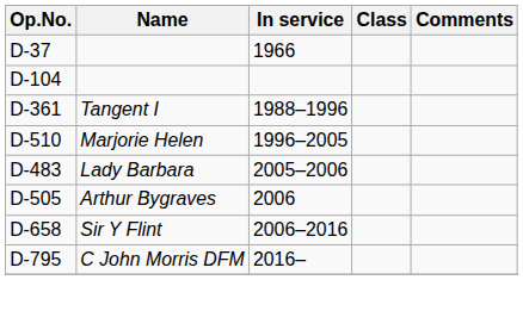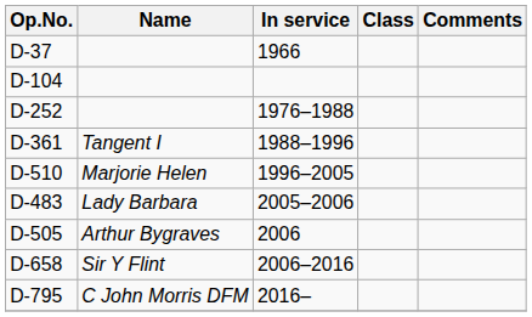 <table class="wikitable">
 <tr>
 <th>Op.No.</th>
 <th>Name</th>
 <th>In service</th>
 <th>Class</th>
 <th>Comments</th>
 </tr>
 <tr>
 <td>D-37</td>
 <td></td>
 <td>1966</td>
 <td></td>
 <td></td>
 </tr>
 <tr>
 <td>D-104</td>
 <td></td>
 <td></td>
+<td></td>
+<td></td>
+</tr>
+<tr>
+<td>D-252</td>
+<td></td>
+<td>1976–1988</td>
 <td></td>
 <td></td>
 </tr>
 <tr>
 <td>D-361</td>
 <td><em>Tangent I</em></td>
 <td>1988–1996</td>
 <td></td>
 <td></td>
 </tr>
 <tr>
 <td>D-510</td>
 <td><em>Marjorie Helen</em></td>
 <td>1996–2005</td>
 <td></td>
 <td></td>
 </tr>
 <tr>
 <td>D-483</td>
 <td><em>Lady Barbara</em></td>
 <td>2005–2006</td>
 <td></td>
 <td></td>
 </tr>
 <tr>
 <td>D-505</td>
 <td><em>Arthur Bygraves</em></td>
 <td>2006</td>
 <td></td>
 <td></td>
 </tr>
 <tr>
 <td>D-658</td>
 <td><em>Sir Y Flint</em></td>
 <td>2006–2016</td>
 <td></td>
 <td></td>
 </tr>
 <tr>
 <td>D-795</td>
 <td><em>C John Morris DFM</em></td>
 <td>2016–</td>
 <td></td>
 <td></td>
 </tr>
 <tr>
 </tr>
 </table>
